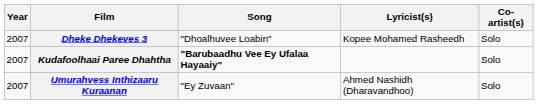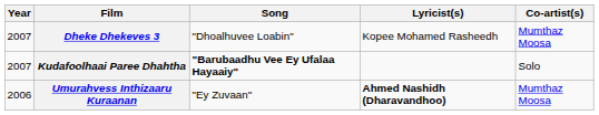 <table class="wikitable plainrowheaders">
 <tr>
 <th scope="col">Year</th>
 <th scope="col">Film</th>
 <th scope="col">Song</th>
 <th>Lyricist(s)</th>
 <th scope="col">Co-artist(s)</th>
 </tr>
 <tr>
 <td>2007</td>
 <th scope="row"><a href='#'><em>Dheke Dhekeves 3</em></a></th>
 <td>"Dhoalhuvee Loabin"</td>
 <td>Kopee Mohamed Rasheedh</td>
-<td>Solo</td>
+<td><a href='#'>Mumthaz Moosa</a></td>
 </tr>
 <tr>
 <td>2007</td>
 <th scope="row"><em>Kudafoolhaai Paree Dhahtha</em></th>
 <td><strong>"Barubaadhu Vee Ey Ufalaa Hayaaiy"</strong></td>
 <td></td>
 <td>Solo</td>
 </tr>
 <tr>
-<td>2007</td>
+<td>2006</td>
 <th scope="row"><em><a href='#'>Umurahvess Inthizaaru Kuraanan</a></em></th>
 <td>"Ey Zuvaan"</td>
-<td>Ahmed Nashidh (Dharavandhoo)</td>
-<td>Solo</td>
+<td><strong>Ahmed Nashidh (Dharavandhoo)</strong></td>
+<td><a href='#'>Mumthaz Moosa</a></td>
 </tr>
 </table>
